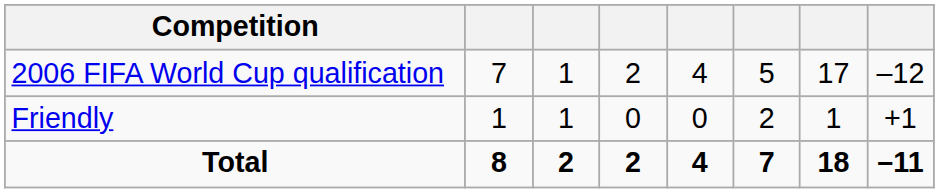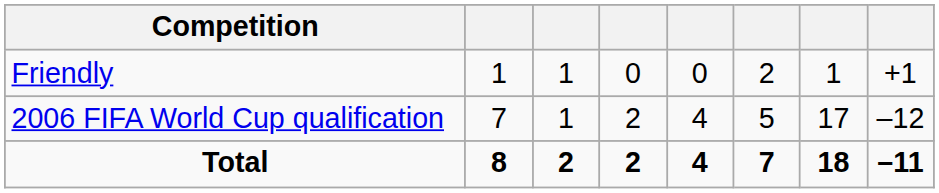 <table class="wikitable" style="text-align: center;">
 <tr>
 <th width=250>Competition</th>
 <th width=30></th>
 <th width=30></th>
 <th width=30></th>
 <th width=30></th>
 <th width=30></th>
 <th width=30></th>
 <th width=30></th>
 </tr>
 <tr>
+<td align=left><a href='#'>Friendly</a></td>
+<td>1</td>
+<td>1</td>
+<td>0</td>
+<td>0</td>
+<td>2</td>
+<td>1</td>
+<td>+1</td>
+</tr>
+<tr>
 <td align=left><a href='#'>2006 FIFA World Cup qualification</a></td>
 <td>7</td>
 <td>1</td>
 <td>2</td>
 <td>4</td>
 <td>5</td>
 <td>17</td>
 <td>–12</td>
-</tr>
-<tr>
-<td align=left><a href='#'>Friendly</a></td>
-<td>1</td>
-<td>1</td>
-<td>0</td>
-<td>0</td>
-<td>2</td>
-<td>1</td>
-<td>+1</td>
 </tr>
 <tr>
 <td><strong>Total</strong></td>
 <td><strong>8</strong></td>
 <td><strong>2</strong></td>
 <td><strong>2</strong></td>
 <td><strong>4</strong></td>
 <td><strong>7</strong></td>
 <td><strong>18</strong></td>
 <td><strong>–11</strong></td>
 </tr>
 </table>
